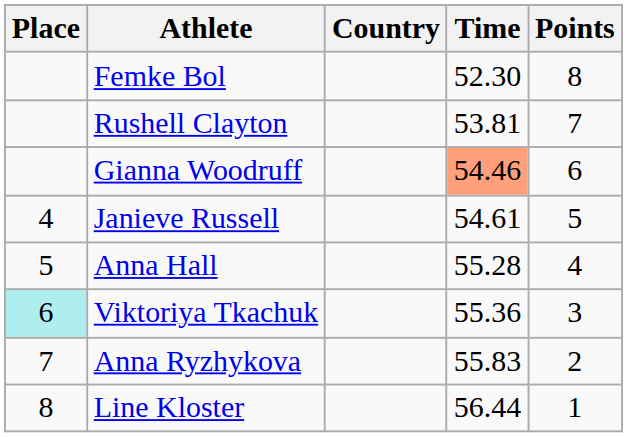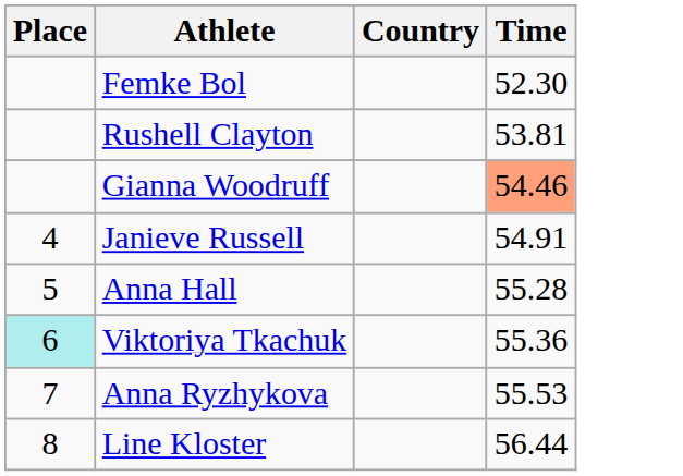 <table class="wikitable">
 <tr>
 <th>Place</th>
 <th>Athlete</th>
 <th>Country</th>
 <th>Time</th>
-<th>Points</th>
 </tr>
 <tr>
 <td align=center></td>
 <td><a href='#'>Femke Bol</a></td>
 <td></td>
 <td>52.30</td>
-<td align=center>8</td>
 </tr>
 <tr>
 <td align=center></td>
 <td><a href='#'>Rushell Clayton</a></td>
 <td></td>
 <td>53.81</td>
-<td align=center>7</td>
 </tr>
 <tr>
 <td align=center></td>
 <td><a href='#'>Gianna Woodruff</a></td>
 <td></td>
 <td style="background: lightsalmon;">54.46</td>
-<td align=center>6</td>
 </tr>
 <tr>
 <td align=center>4</td>
 <td><a href='#'>Janieve Russell</a></td>
 <td></td>
-<td>54.61</td>
-<td align=center>5</td>
+<td>54.91</td>
 </tr>
 <tr>
 <td align=center>5</td>
 <td><a href='#'>Anna Hall</a></td>
 <td></td>
 <td>55.28</td>
-<td align=center>4</td>
 </tr>
 <tr>
 <td align=center style="background: paleturquoise;">6</td>
 <td><a href='#'>Viktoriya Tkachuk</a></td>
 <td></td>
 <td>55.36</td>
-<td align=center>3</td>
 </tr>
 <tr>
 <td align=center>7</td>
 <td><a href='#'>Anna Ryzhykova</a></td>
 <td></td>
-<td>55.83</td>
-<td align=center>2</td>
+<td>55.53</td>
 </tr>
 <tr>
 <td align=center>8</td>
 <td><a href='#'>Line Kloster</a></td>
 <td></td>
 <td>56.44</td>
-<td align=center>1</td>
 </tr>
 </table>
